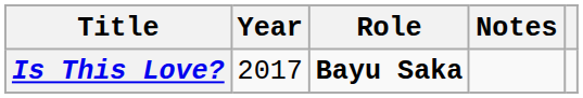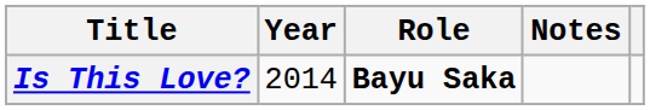 <table class="wikitable sortable plainrowheaders">
 <tr>
 <th scope="col">Title</th>
 <th scope="col">Year</th>
 <th scope="col">Role</th>
 <th scope="col" class="unsortable">Notes</th>
 <th scope="col" class="unsortable"></th>
 </tr>
 <tr>
 <th scope="row"><em><a href='#'>Is This Love?</a></em></th>
-<td>2017</td>
+<td>2014</td>
 <td><strong>Bayu Saka</strong></td>
 <td></td>
 <td align="center"></td>
 </tr>
 </table>
